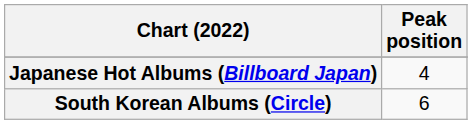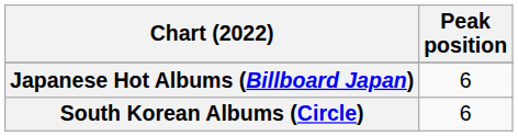 <table class="wikitable sortable plainrowheaders" style="text-align:center">
 <tr>
 <th scope="col">Chart (2022)</th>
 <th scope="col">Peak<br>position</th>
 </tr>
 <tr>
 </tr>
 <tr>
 <th scope="row">Japanese Hot Albums (<em><a href='#'>Billboard Japan</a></em>)</th>
-<td>4</td>
+<td>6</td>
 </tr>
 <tr>
 <th scope="row">South Korean Albums (<a href='#'>Circle</a>)</th>
 <td>6</td>
 </tr>
 </table>
